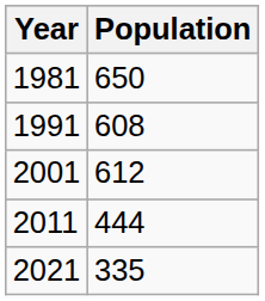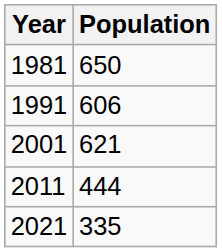 <table class=wikitable>
 <tr>
 <th>Year</th>
 <th>Population</th>
 </tr>
 <tr>
 <td>1981</td>
 <td>650</td>
 </tr>
 <tr>
 <td>1991</td>
-<td>608</td>
+<td>606</td>
 </tr>
 <tr>
 <td>2001</td>
-<td>612</td>
+<td>621</td>
 </tr>
 <tr>
 <td>2011</td>
 <td>444</td>
 </tr>
 <tr>
 <td>2021</td>
 <td>335</td>
 </tr>
 </table>
